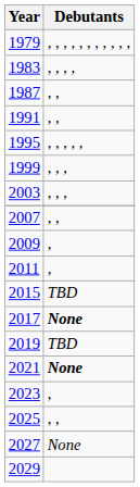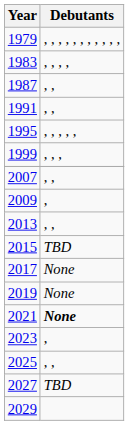 <table class=wikitable>
 <tr>
 <th>Year</th>
 <th>Debutants</th>
 </tr>
 <tr>
 <td><a href='#'>1979</a></td>
 <td>, , , , , , , , , , , </td>
 </tr>
 <tr>
 <td><a href='#'>1983</a></td>
 <td>, , , , </td>
 </tr>
 <tr>
 <td><a href='#'>1987</a></td>
 <td>, , </td>
 </tr>
 <tr>
 <td><a href='#'>1991</a></td>
 <td>, , </td>
 </tr>
 <tr>
 <td><a href='#'>1995</a></td>
 <td>, , , , , </td>
 </tr>
 <tr>
 <td><a href='#'>1999</a></td>
 <td>, , , </td>
 </tr>
 <tr>
-<td><a href='#'>2003</a></td>
-<td>, , , </td>
-</tr>
-<tr>
 </tr>
 <tr>
 <td><a href='#'>2007</a></td>
 <td>, , </td>
 </tr>
 <tr>
 <td><a href='#'>2009</a></td>
 <td>, </td>
 </tr>
 <tr>
-<td><a href='#'>2011</a></td>
-<td>, </td>
+<td><a href='#'>2013</a></td>
+<td>, , </td>
 </tr>
 <tr>
 <td><a href='#'>2015</a></td>
 <td><em>TBD</em></td>
 </tr>
 <tr>
 <td><a href='#'>2017</a></td>
-<td><strong><em>None</em></strong></td>
+<td><em>None</em></td>
 </tr>
 <tr>
 <td><a href='#'>2019</a></td>
-<td><em>TBD</em></td>
+<td><em>None</em></td>
 </tr>
 <tr>
 <td><a href='#'>2021</a></td>
 <td><strong><em>None</em></strong></td>
 </tr>
 <tr>
 <td><a href='#'>2023</a></td>
 <td>, </td>
 </tr>
 <tr>
 <td><a href='#'>2025</a></td>
 <td>, , </td>
 </tr>
 <tr>
 <td><a href='#'>2027</a></td>
-<td><em>None</em></td>
+<td><em>TBD</em></td>
 </tr>
 <tr>
 <td><a href='#'>2029</a></td>
 <td></td>
 </tr>
 </table>
